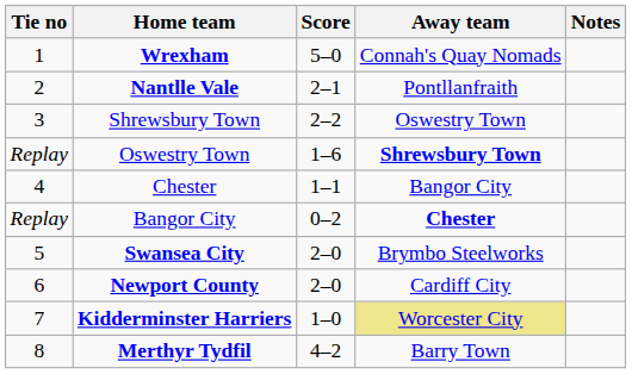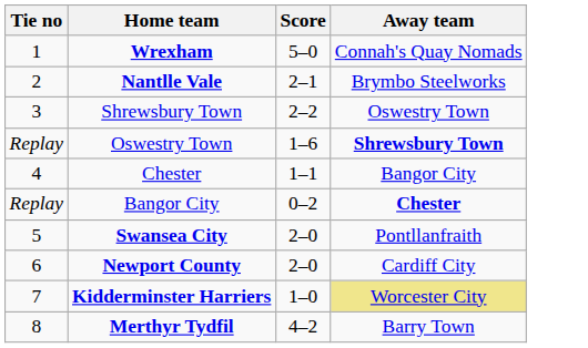 <table class="wikitable" style="text-align: center">
 <tr>
 <th>Tie no</th>
 <th>Home team</th>
 <th>Score</th>
 <th>Away team</th>
-<th>Notes</th>
 </tr>
 <tr>
 <td>1</td>
 <td><strong><a href='#'>Wrexham</a></strong></td>
 <td>5–0</td>
 <td><a href='#'>Connah's Quay Nomads</a></td>
-<td></td>
 </tr>
 <tr>
 <td>2</td>
 <td><strong><a href='#'>Nantlle Vale</a></strong></td>
 <td>2–1</td>
-<td><a href='#'>Pontllanfraith</a></td>
-<td></td>
+<td><a href='#'>Brymbo Steelworks</a></td>
 </tr>
 <tr>
 <td>3</td>
 <td><a href='#'>Shrewsbury Town</a></td>
 <td>2–2</td>
 <td><a href='#'>Oswestry Town</a></td>
-<td></td>
 </tr>
 <tr>
 <td><em>Replay</em></td>
 <td><a href='#'>Oswestry Town</a></td>
 <td>1–6</td>
 <td><strong><a href='#'>Shrewsbury Town</a></strong></td>
-<td></td>
 </tr>
 <tr>
 <td>4</td>
 <td><a href='#'>Chester</a></td>
 <td>1–1</td>
 <td><a href='#'>Bangor City</a></td>
-<td></td>
 </tr>
 <tr>
 <td><em>Replay</em></td>
 <td><a href='#'>Bangor City</a></td>
 <td>0–2</td>
 <td><strong><a href='#'>Chester</a></strong></td>
-<td></td>
 </tr>
 <tr>
 <td>5</td>
 <td><strong><a href='#'>Swansea City</a></strong></td>
 <td>2–0</td>
-<td><a href='#'>Brymbo Steelworks</a></td>
-<td></td>
+<td><a href='#'>Pontllanfraith</a></td>
 </tr>
 <tr>
 <td>6</td>
 <td><strong><a href='#'>Newport County</a></strong></td>
 <td>2–0</td>
 <td><a href='#'>Cardiff City</a></td>
-<td></td>
 </tr>
 <tr>
 <td>7</td>
 <td><strong><a href='#'>Kidderminster Harriers</a></strong></td>
 <td>1–0</td>
 <td style="background: khaki;"><a href='#'>Worcester City</a></td>
-<td></td>
 </tr>
 <tr>
 <td>8</td>
 <td><strong><a href='#'>Merthyr Tydfil</a></strong></td>
 <td>4–2</td>
 <td><a href='#'>Barry Town</a></td>
-<td></td>
 </tr>
 </table>
